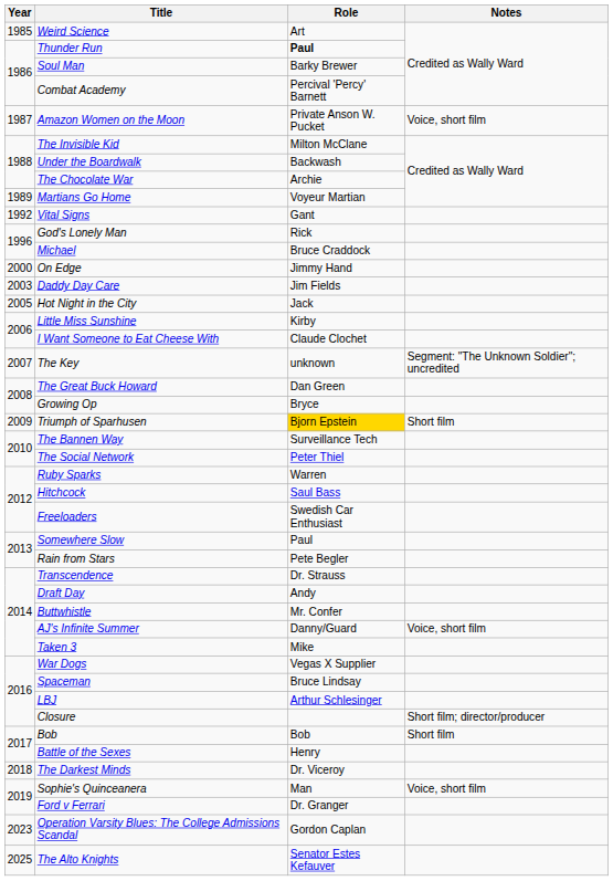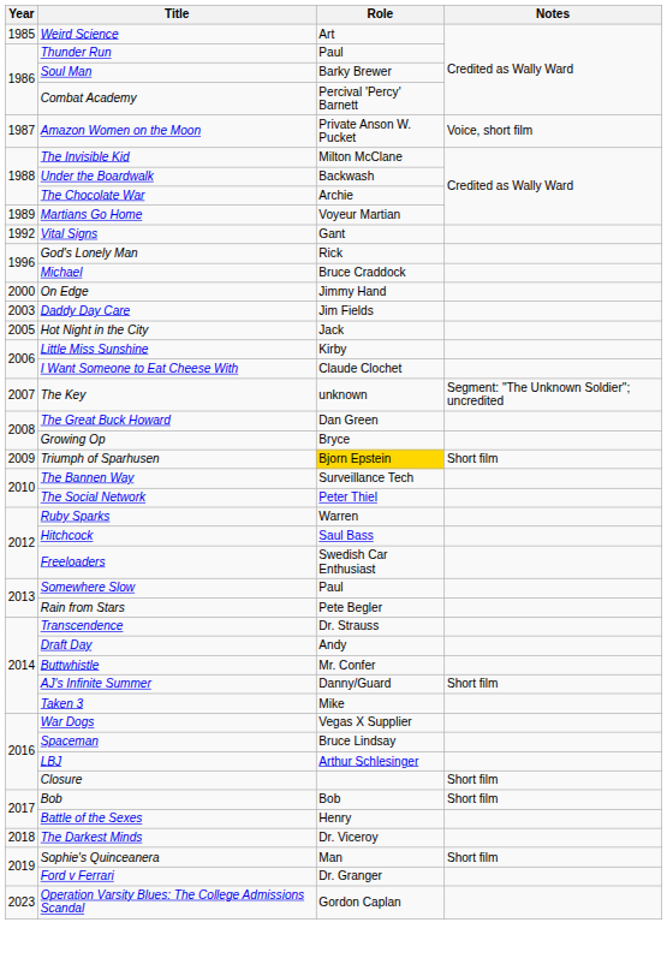 <table class="wikitable">
 <tr>
 <th>Year</th>
 <th>Title</th>
 <th>Role</th>
 <th>Notes</th>
 </tr>
 <tr>
 <td>1985</td>
 <td><em><a href='#'>Weird Science</a></em></td>
 <td>Art</td>
 <td rowspan=4>Credited as Wally Ward</td>
 </tr>
 <tr>
 <td rowspan=3>1986</td>
 <td><em><a href='#'>Thunder Run</a></em></td>
-<td><strong>Paul</strong></td>
+<td>Paul</td>
 </tr>
 <tr>
 <td><em><a href='#'>Soul Man</a></em></td>
 <td>Barky Brewer</td>
 </tr>
 <tr>
 <td><em>Combat Academy</em></td>
 <td>Percival 'Percy' Barnett</td>
 </tr>
 <tr>
 <td>1987</td>
 <td><em><a href='#'>Amazon Women on the Moon</a></em></td>
 <td>Private Anson W. Pucket</td>
 <td>Voice, short film</td>
 </tr>
 <tr>
 <td rowspan=3>1988</td>
 <td><em><a href='#'>The Invisible Kid</a></em></td>
 <td>Milton McClane</td>
 <td rowspan=4>Credited as Wally Ward</td>
 </tr>
 <tr>
 <td><em><a href='#'>Under the Boardwalk</a></em></td>
 <td>Backwash</td>
 </tr>
 <tr>
 <td><em><a href='#'>The Chocolate War</a></em></td>
 <td>Archie</td>
 </tr>
 <tr>
 <td>1989</td>
 <td><em><a href='#'>Martians Go Home</a></em></td>
 <td>Voyeur Martian</td>
 </tr>
 <tr>
 <td>1992</td>
 <td><em><a href='#'>Vital Signs</a></em></td>
 <td>Gant</td>
 <td></td>
 </tr>
 <tr>
 <td rowspan=2>1996</td>
 <td><em>God's Lonely Man</em></td>
 <td>Rick</td>
 <td></td>
 </tr>
 <tr>
 <td><em><a href='#'>Michael</a></em></td>
 <td>Bruce Craddock</td>
 <td></td>
 </tr>
 <tr>
 <td>2000</td>
 <td><em>On Edge</em></td>
 <td>Jimmy Hand</td>
 <td></td>
 </tr>
 <tr>
 <td>2003</td>
 <td><em><a href='#'>Daddy Day Care</a></em></td>
 <td>Jim Fields</td>
 <td></td>
 </tr>
 <tr>
 <td>2005</td>
 <td><em>Hot Night in the City</em></td>
 <td>Jack</td>
 <td></td>
 </tr>
 <tr>
 <td rowspan=2>2006</td>
 <td><em><a href='#'>Little Miss Sunshine</a></em></td>
 <td>Kirby</td>
 <td></td>
 </tr>
 <tr>
 <td><em><a href='#'>I Want Someone to Eat Cheese With</a></em></td>
 <td>Claude Clochet</td>
 <td></td>
 </tr>
 <tr>
 <td>2007</td>
 <td><em>The Key</em></td>
 <td>unknown</td>
 <td>Segment: "The Unknown Soldier"; uncredited</td>
 </tr>
 <tr>
 <td rowspan=2>2008</td>
 <td><em><a href='#'>The Great Buck Howard</a></em></td>
 <td>Dan Green</td>
 <td></td>
 </tr>
 <tr>
 <td><em>Growing Op</em></td>
 <td>Bryce</td>
 <td></td>
 </tr>
 <tr>
 <td>2009</td>
 <td><em>Triumph of Sparhusen</em></td>
 <td style="background: gold;">Bjorn Epstein</td>
 <td>Short film</td>
 </tr>
 <tr>
 <td rowspan=2>2010</td>
 <td><em><a href='#'>The Bannen Way</a></em></td>
 <td>Surveillance Tech</td>
 <td></td>
 </tr>
 <tr>
 <td><em><a href='#'>The Social Network</a></em></td>
 <td><a href='#'>Peter Thiel</a></td>
 <td></td>
 </tr>
 <tr>
 <td rowspan=3>2012</td>
 <td><em><a href='#'>Ruby Sparks</a></em></td>
 <td>Warren</td>
 <td></td>
 </tr>
 <tr>
 <td><em><a href='#'>Hitchcock</a></em></td>
 <td><a href='#'>Saul Bass</a></td>
 <td></td>
 </tr>
 <tr>
 <td><em><a href='#'>Freeloaders</a></em></td>
 <td>Swedish Car Enthusiast</td>
 <td></td>
 </tr>
 <tr>
 <td rowspan=2>2013</td>
 <td><em><a href='#'>Somewhere Slow</a></em></td>
 <td>Paul</td>
 <td></td>
 </tr>
 <tr>
 <td><em>Rain from Stars</em></td>
 <td>Pete Begler</td>
 <td></td>
 </tr>
 <tr>
 <td rowspan=5>2014</td>
 <td><em><a href='#'>Transcendence</a></em></td>
 <td>Dr. Strauss</td>
 <td></td>
 </tr>
 <tr>
 <td><em><a href='#'>Draft Day</a></em></td>
 <td>Andy</td>
 <td></td>
 </tr>
 <tr>
 <td><em><a href='#'>Buttwhistle</a></em></td>
 <td>Mr. Confer</td>
 <td></td>
 </tr>
 <tr>
 <td><em><a href='#'>AJ's Infinite Summer</a></em></td>
 <td>Danny/Guard</td>
-<td>Voice, short film</td>
+<td>Short film</td>
 </tr>
 <tr>
 <td><em><a href='#'>Taken 3</a></em></td>
 <td>Mike</td>
 <td></td>
 </tr>
 <tr>
 <td rowspan=4>2016</td>
 <td><em><a href='#'>War Dogs</a></em></td>
 <td>Vegas X Supplier</td>
 <td></td>
 </tr>
 <tr>
 <td><em><a href='#'>Spaceman</a></em></td>
 <td>Bruce Lindsay</td>
 <td></td>
 </tr>
 <tr>
 <td><em><a href='#'>LBJ</a></em></td>
 <td><a href='#'>Arthur Schlesinger</a></td>
 <td></td>
 </tr>
 <tr>
 <td><em>Closure</em></td>
 <td></td>
-<td>Short film; director/producer</td>
+<td>Short film</td>
 </tr>
 <tr>
 <td rowspan=2>2017</td>
 <td><em>Bob</em></td>
 <td>Bob</td>
 <td>Short film</td>
 </tr>
 <tr>
 <td><em><a href='#'>Battle of the Sexes</a></em></td>
 <td>Henry</td>
 <td></td>
 </tr>
 <tr>
 <td>2018</td>
 <td><em><a href='#'>The Darkest Minds</a></em></td>
 <td>Dr. Viceroy</td>
 <td></td>
 </tr>
 <tr>
 <td rowspan=2>2019</td>
 <td><em>Sophie's Quinceanera</em></td>
 <td>Man</td>
-<td>Voice, short film</td>
+<td>Short film</td>
 </tr>
 <tr>
 <td><em><a href='#'>Ford v Ferrari</a></em></td>
 <td>Dr. Granger</td>
 <td></td>
 </tr>
 <tr>
 <td>2023</td>
 <td><em><a href='#'>Operation Varsity Blues: The College Admissions Scandal</a></em></td>
 <td>Gordon Caplan</td>
 <td></td>
 </tr>
-<tr>
-<td>2025</td>
-<td><em><a href='#'>The Alto Knights</a></em></td>
-<td><a href='#'>Senator Estes Kefauver</a></td>
-<td></td>
-</tr>
 </table>
